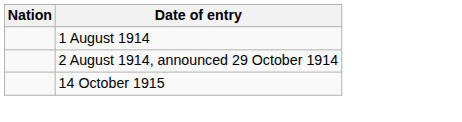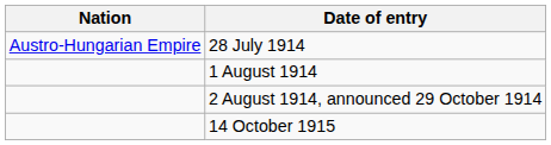 <table class="wikitable nowrap">
 <tr>
 <th>Nation</th>
 <th>Date of entry</th>
+</tr>
+<tr>
+<td> <a href='#'>Austro-Hungarian Empire</a></td>
+<td>28 July 1914</td>
 </tr>
 <tr>
 <td></td>
 <td>1 August 1914</td>
 </tr>
 <tr>
 <td></td>
 <td>2 August 1914, announced 29 October 1914</td>
 </tr>
 <tr>
 <td></td>
 <td>14 October 1915</td>
 </tr>
 </table>
